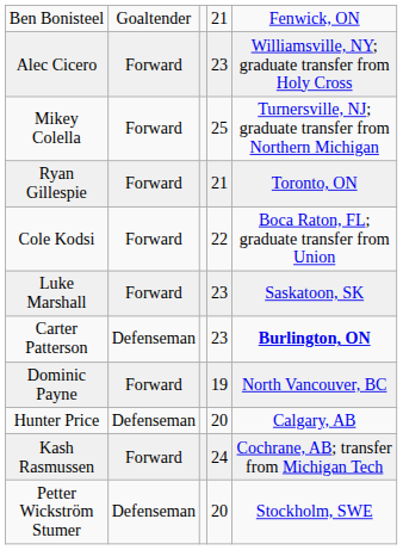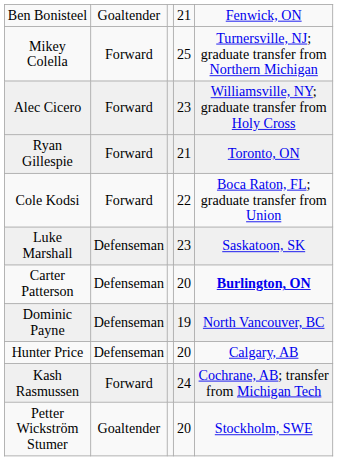 <table class="wikitable" width="60%">
 <tr align="center" bgcolor="">
 <td>Ben Bonisteel</td>
 <td>Goaltender</td>
 <td></td>
 <td>21</td>
 <td><a href='#'>Fenwick, ON</a></td>
 </tr>
+<tr align="center" bgcolor="">
+<td>Mikey Colella</td>
+<td>Forward</td>
+<td></td>
+<td>25</td>
+<td><a href='#'>Turnersville, NJ</a>; graduate transfer from <a href='#'>Northern Michigan</a></td>
+</tr>
 <tr align="center" bgcolor="f0f0f0">
 <td>Alec Cicero</td>
 <td>Forward</td>
 <td></td>
 <td>23</td>
 <td><a href='#'>Williamsville, NY</a>; graduate transfer from <a href='#'>Holy Cross</a></td>
-</tr>
-<tr align="center" bgcolor="">
-<td>Mikey Colella</td>
-<td>Forward</td>
-<td></td>
-<td>25</td>
-<td><a href='#'>Turnersville, NJ</a>; graduate transfer from <a href='#'>Northern Michigan</a></td>
 </tr>
 <tr align="center" bgcolor="f0f0f0">
 <td>Ryan Gillespie</td>
 <td>Forward</td>
 <td></td>
 <td>21</td>
 <td><a href='#'>Toronto, ON</a></td>
 </tr>
 <tr align="center" bgcolor="">
 <td>Cole Kodsi</td>
 <td>Forward</td>
 <td></td>
 <td>22</td>
 <td><a href='#'>Boca Raton, FL</a>; graduate transfer from <a href='#'>Union</a></td>
 </tr>
 <tr align="center" bgcolor="f0f0f0">
 <td>Luke Marshall</td>
-<td>Forward</td>
+<td>Defenseman</td>
 <td></td>
 <td>23</td>
 <td><a href='#'>Saskatoon, SK</a></td>
 </tr>
 <tr align="center" bgcolor="">
 <td>Carter Patterson</td>
 <td>Defenseman</td>
 <td></td>
-<td>23</td>
+<td>20</td>
 <td><strong><a href='#'>Burlington, ON</a></strong></td>
 </tr>
 <tr align="center" bgcolor="f0f0f0">
 <td>Dominic Payne</td>
-<td>Forward</td>
+<td>Defenseman</td>
 <td></td>
 <td>19</td>
 <td><a href='#'>North Vancouver, BC</a></td>
 </tr>
 <tr align="center" bgcolor="">
 <td>Hunter Price</td>
 <td>Defenseman</td>
 <td></td>
 <td>20</td>
 <td><a href='#'>Calgary, AB</a></td>
 </tr>
 <tr align="center" bgcolor="f0f0f0">
 <td>Kash Rasmussen</td>
 <td>Forward</td>
 <td></td>
 <td>24</td>
 <td><a href='#'>Cochrane, AB</a>; transfer from <a href='#'>Michigan Tech</a></td>
 </tr>
 <tr align="center" bgcolor="">
 <td>Petter Wickström Stumer</td>
-<td>Defenseman</td>
+<td>Goaltender</td>
 <td></td>
 <td>20</td>
 <td><a href='#'>Stockholm, SWE</a></td>
 </tr>
 </table>
